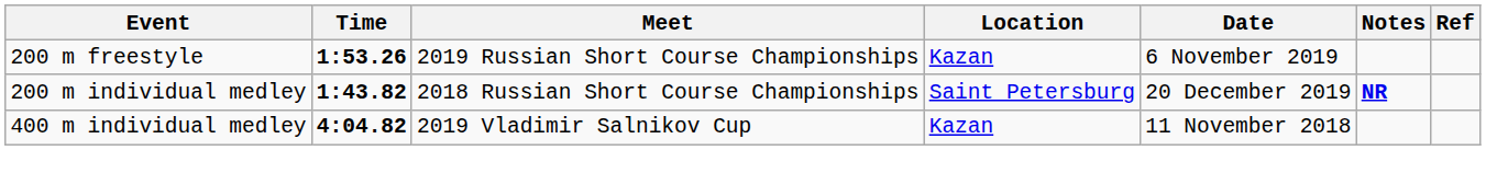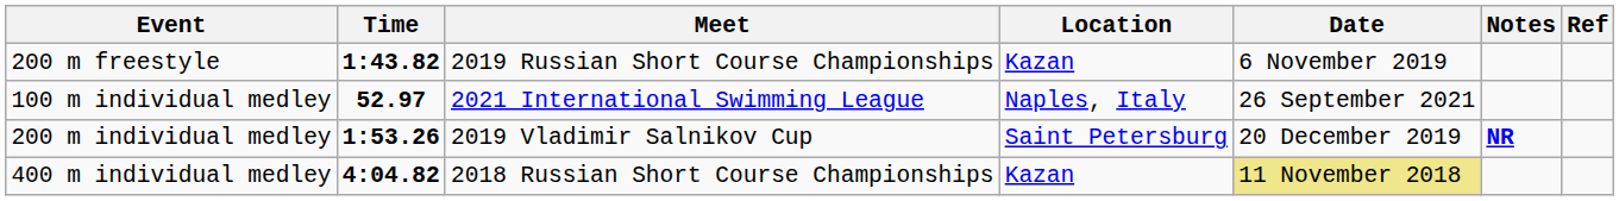 <table class="wikitable">
 <tr>
 <th>Event</th>
 <th>Time</th>
 <th>Meet</th>
 <th>Location</th>
 <th>Date</th>
 <th>Notes</th>
 <th>Ref</th>
 </tr>
 <tr>
 <td>200 m freestyle</td>
-<td style="text-align:center;"><strong>1:53.26</strong></td>
+<td style="text-align:center;"><strong>1:43.82</strong></td>
 <td>2019 Russian Short Course Championships</td>
 <td><a href='#'>Kazan</a></td>
 <td>6 November 2019</td>
 <td></td>
 <td style="text-align:center;"></td>
 </tr>
 <tr>
+<td>100 m individual medley</td>
+<td style="text-align:center;"><strong>52.97</strong></td>
+<td><a href='#'>2021 International Swimming League</a></td>
+<td><a href='#'>Naples</a>, <a href='#'>Italy</a></td>
+<td>26 September 2021</td>
+<td></td>
+<td style="text-align:center;"></td>
+</tr>
+<tr>
 <td>200 m individual medley</td>
-<td style="text-align:center;"><strong>1:43.82</strong></td>
-<td>2018 Russian Short Course Championships</td>
+<td style="text-align:center;"><strong>1:53.26</strong></td>
+<td>2019 Vladimir Salnikov Cup</td>
 <td><a href='#'>Saint Petersburg</a></td>
 <td>20 December 2019</td>
 <td><strong><a href='#'>NR</a></strong></td>
 <td style="text-align:center;"></td>
 </tr>
 <tr>
 <td>400 m individual medley</td>
 <td style="text-align:center;"><strong>4:04.82</strong></td>
-<td>2019 Vladimir Salnikov Cup</td>
+<td>2018 Russian Short Course Championships</td>
 <td><a href='#'>Kazan</a></td>
-<td>11 November 2018</td>
+<td style="background: khaki;">11 November 2018</td>
 <td></td>
 <td style="text-align:center;"></td>
 </tr>
 </table>
